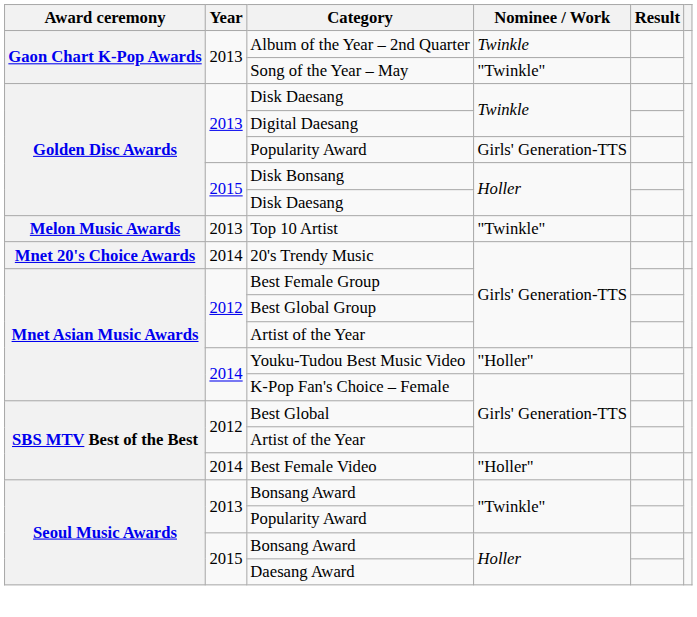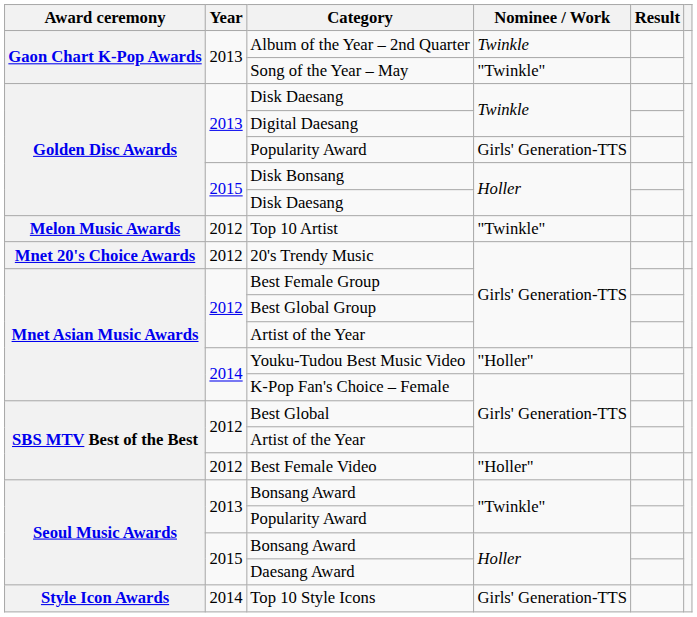 <table class="wikitable sortable plainrowheaders">
 <tr>
 <th scope="col">Award ceremony</th>
 <th scope="col">Year</th>
 <th scope="col">Category</th>
 <th scope="col">Nominee / Work</th>
 <th scope="col">Result</th>
 <th scope="col" class="unsortable"></th>
 </tr>
 <tr>
 <th scope="row" rowspan="2"><a href='#'>Gaon Chart K-Pop Awards</a></th>
 <td rowspan="2">2013</td>
 <td>Album of the Year – 2nd Quarter</td>
 <td><em>Twinkle</em></td>
 <td></td>
 <td rowspan="2"></td>
 </tr>
 <tr>
 <td>Song of the Year – May</td>
 <td>"Twinkle"</td>
 <td></td>
 </tr>
 <tr>
 <th scope="row" rowspan="5"><a href='#'>Golden Disc Awards</a></th>
 <td rowspan="3"><a href='#'>2013</a></td>
 <td>Disk Daesang</td>
 <td rowspan="2"><em>Twinkle</em></td>
 <td></td>
 <td rowspan="3"></td>
 </tr>
 <tr>
 <td>Digital Daesang</td>
 <td></td>
 </tr>
 <tr>
 <td>Popularity Award</td>
 <td>Girls' Generation-TTS</td>
 <td></td>
 </tr>
 <tr>
 <td rowspan="2"><a href='#'>2015</a></td>
 <td>Disk Bonsang</td>
 <td rowspan="2"><em>Holler</em></td>
 <td></td>
 <td rowspan="2"></td>
 </tr>
 <tr>
 <td>Disk Daesang</td>
 <td></td>
 </tr>
 <tr>
 <th scope="row"><a href='#'>Melon Music Awards</a></th>
-<td>2013</td>
+<td>2012</td>
 <td>Top 10 Artist</td>
 <td>"Twinkle"</td>
 <td></td>
 <td></td>
 </tr>
 <tr>
 <th scope="row"><a href='#'>Mnet 20's Choice Awards</a></th>
-<td>2014</td>
+<td>2012</td>
 <td>20's Trendy Music</td>
 <td rowspan="4">Girls' Generation-TTS</td>
 <td></td>
 <td></td>
 </tr>
 <tr>
 <th scope="row" rowspan="5"><a href='#'>Mnet Asian Music Awards</a></th>
 <td rowspan="3"><a href='#'>2012</a></td>
 <td>Best Female Group</td>
 <td></td>
 <td rowspan="3"></td>
 </tr>
 <tr>
 <td>Best Global Group</td>
 <td></td>
 </tr>
 <tr>
 <td>Artist of the Year</td>
 <td></td>
 </tr>
 <tr>
 <td rowspan="2"><a href='#'>2014</a></td>
 <td>Youku-Tudou Best Music Video</td>
 <td>"Holler"</td>
 <td></td>
 <td rowspan="2"></td>
 </tr>
 <tr>
 <td>K-Pop Fan's Choice – Female</td>
 <td rowspan="3">Girls' Generation-TTS</td>
 <td></td>
 </tr>
 <tr>
 <th scope="row" rowspan="3"><a href='#'>SBS MTV</a> Best of the Best</th>
 <td rowspan="2">2012</td>
 <td>Best Global</td>
 <td></td>
 <td rowspan="2"></td>
 </tr>
 <tr>
 <td>Artist of the Year</td>
 <td></td>
 </tr>
 <tr>
-<td>2014</td>
+<td>2012</td>
 <td>Best Female Video</td>
 <td>"Holler"</td>
 <td></td>
 <td></td>
 </tr>
 <tr>
 <th scope="row" rowspan="4"><a href='#'>Seoul Music Awards</a></th>
 <td rowspan="2">2013</td>
 <td>Bonsang Award</td>
 <td rowspan="2">"Twinkle"</td>
 <td></td>
 <td rowspan="2"></td>
 </tr>
 <tr>
 <td>Popularity Award</td>
 <td></td>
 </tr>
 <tr>
 <td rowspan="2">2015</td>
 <td>Bonsang Award</td>
 <td rowspan="2"><em>Holler</em></td>
 <td></td>
 <td rowspan="2"></td>
 </tr>
 <tr>
 <td>Daesang Award</td>
 <td></td>
 </tr>
+<tr>
+<th scope="row"><a href='#'>Style Icon Awards</a></th>
+<td>2014</td>
+<td>Top 10 Style Icons</td>
+<td>Girls' Generation-TTS</td>
+<td></td>
+<td></td>
+</tr>
 </table>
